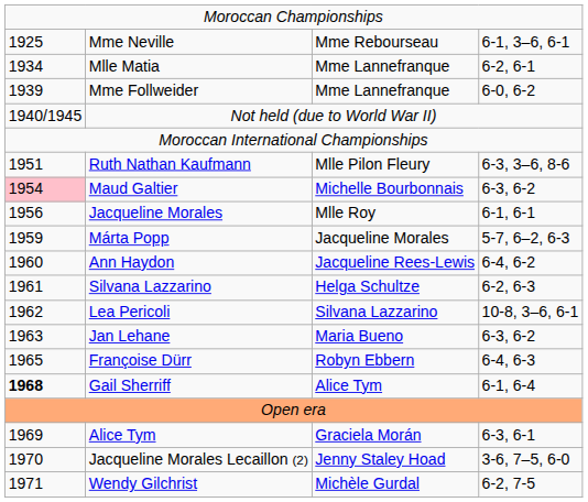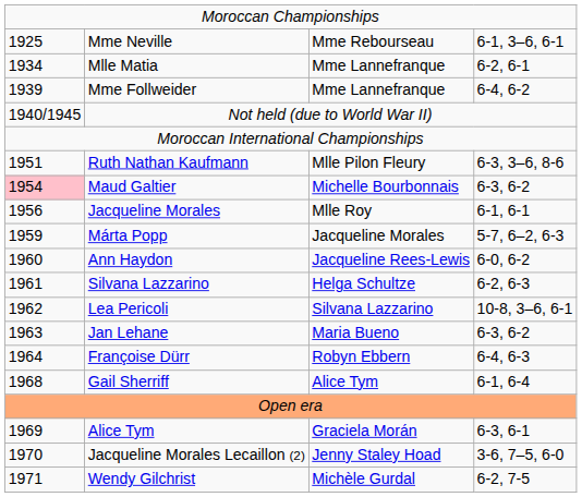 <table class="wikitable">
 <tr>
 <td colspan=4 align=center><em>Moroccan Championships</em></td>
 </tr>
 <tr>
 <td>1925</td>
 <td> Mme Neville</td>
 <td> Mme Rebourseau</td>
 <td>6-1, 3–6, 6-1</td>
 </tr>
 <tr>
 <td>1934</td>
 <td> Mlle Matia</td>
 <td> Mme Lannefranque</td>
 <td>6-2, 6-1</td>
 </tr>
 <tr>
 <td>1939</td>
 <td> Mme Follweider</td>
 <td> Mme Lannefranque</td>
-<td>6-0, 6-2</td>
+<td>6-4, 6-2</td>
 </tr>
 <tr>
 <td>1940/1945</td>
 <td colspan=4 align=center><em>Not held (due to World War II)</em></td>
 </tr>
 <tr>
 <td colspan=4 align=center><em>Moroccan International Championships</em></td>
 </tr>
 <tr>
 <td>1951</td>
 <td> <a href='#'>Ruth Nathan Kaufmann</a></td>
 <td> Mlle Pilon Fleury</td>
 <td>6-3, 3–6, 8-6</td>
 </tr>
 <tr>
 <td style="background: pink;">1954</td>
 <td> <a href='#'>Maud Galtier</a></td>
 <td> <a href='#'>Michelle Bourbonnais</a></td>
 <td>6-3, 6-2</td>
 </tr>
 <tr>
 <td>1956</td>
 <td> <a href='#'>Jacqueline Morales</a></td>
 <td> Mlle Roy</td>
 <td>6-1, 6-1</td>
 </tr>
 <tr>
 <td>1959</td>
 <td> <a href='#'>Márta Popp</a></td>
 <td> Jacqueline Morales</td>
 <td>5-7, 6–2, 6-3</td>
 </tr>
 <tr>
 <td>1960</td>
 <td> <a href='#'>Ann Haydon</a></td>
 <td> <a href='#'>Jacqueline Rees-Lewis</a></td>
-<td>6-4, 6-2</td>
+<td>6-0, 6-2</td>
 </tr>
 <tr>
 <td>1961</td>
 <td> <a href='#'>Silvana Lazzarino</a></td>
 <td> <a href='#'>Helga Schultze</a></td>
 <td>6-2, 6-3</td>
 </tr>
 <tr>
 <td>1962</td>
 <td> <a href='#'>Lea Pericoli</a></td>
 <td> <a href='#'>Silvana Lazzarino</a></td>
 <td>10-8, 3–6, 6-1</td>
 </tr>
 <tr>
 <td>1963</td>
 <td> <a href='#'>Jan Lehane</a></td>
 <td> <a href='#'>Maria Bueno</a></td>
 <td>6-3, 6-2</td>
 </tr>
 <tr>
-<td>1965</td>
+<td>1964</td>
 <td> <a href='#'>Françoise Dürr</a></td>
 <td> <a href='#'>Robyn Ebbern</a></td>
 <td>6-4, 6-3</td>
 </tr>
 <tr>
-<td><strong>1968</strong></td>
+<td>1968</td>
 <td> <a href='#'>Gail Sherriff</a></td>
 <td> <a href='#'>Alice Tym</a></td>
 <td>6-1, 6-4</td>
 </tr>
 <tr style=background-color:#ffaa77>
 <td colspan=4 align=center><em>Open era </em></td>
 </tr>
 <tr>
 <td>1969</td>
 <td> <a href='#'>Alice Tym</a></td>
 <td> <a href='#'>Graciela Morán</a></td>
 <td>6-3, 6-1</td>
 </tr>
 <tr>
 <td>1970</td>
 <td> Jacqueline Morales Lecaillon <small>(2)</small></td>
 <td> <a href='#'>Jenny Staley Hoad</a></td>
 <td>3-6, 7–5, 6-0</td>
 </tr>
 <tr>
 <td>1971</td>
 <td> <a href='#'>Wendy Gilchrist</a></td>
 <td> <a href='#'>Michèle Gurdal</a></td>
 <td>6-2, 7-5</td>
 </tr>
 </table>
